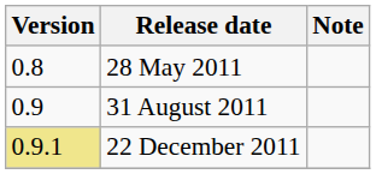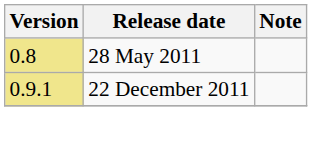 <table class="wikitable">
 <tr>
 <th>Version</th>
 <th>Release date</th>
 <th>Note</th>
 </tr>
 <tr>
-<td>0.8</td>
+<td style="background: khaki;">0.8</td>
 <td>28 May 2011</td>
-<td></td>
-</tr>
-<tr>
-<td>0.9</td>
-<td>31 August 2011</td>
 <td></td>
 </tr>
 <tr>
 <td style="background: khaki;">0.9.1</td>
 <td>22 December 2011</td>
 <td></td>
 </tr>
 <tr>
 </tr>
 </table>
